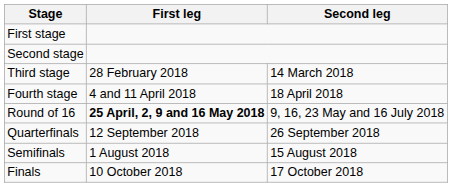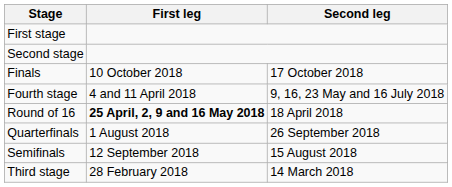 <table class="wikitable">
 <tr>
 <th>Stage</th>
 <th>First leg</th>
 <th>Second leg</th>
 </tr>
 <tr>
 <td>First stage</td>
 <td colspan=2></td>
 </tr>
 <tr>
 <td>Second stage</td>
 <td colspan=2></td>
 </tr>
 <tr>
+<td>Finals</td>
+<td>10 October 2018</td>
+<td>17 October 2018</td>
+</tr>
+<tr>
+<td>Fourth stage</td>
+<td>4 and 11 April 2018</td>
+<td>9, 16, 23 May and 16 July 2018</td>
+</tr>
+<tr>
+<td>Round of 16</td>
+<td><strong>25 April, 2, 9 and 16 May 2018</strong></td>
+<td>18 April 2018</td>
+</tr>
+<tr>
+<td>Quarterfinals</td>
+<td>1 August 2018</td>
+<td>26 September 2018</td>
+</tr>
+<tr>
+<td>Semifinals</td>
+<td>12 September 2018</td>
+<td>15 August 2018</td>
+</tr>
+<tr>
 <td>Third stage</td>
 <td>28 February 2018</td>
 <td>14 March 2018</td>
 </tr>
-<tr>
-<td>Fourth stage</td>
-<td>4 and 11 April 2018</td>
-<td>18 April 2018</td>
-</tr>
-<tr>
-<td>Round of 16</td>
-<td><strong>25 April, 2, 9 and 16 May 2018</strong></td>
-<td>9, 16, 23 May and 16 July 2018</td>
-</tr>
-<tr>
-<td>Quarterfinals</td>
-<td>12 September 2018</td>
-<td>26 September 2018</td>
-</tr>
-<tr>
-<td>Semifinals</td>
-<td>1 August 2018</td>
-<td>15 August 2018</td>
-</tr>
-<tr>
-<td>Finals</td>
-<td>10 October 2018</td>
-<td>17 October 2018</td>
-</tr>
 </table>
